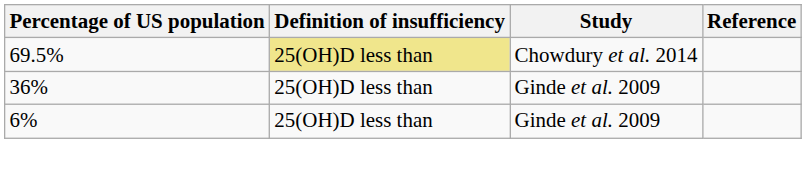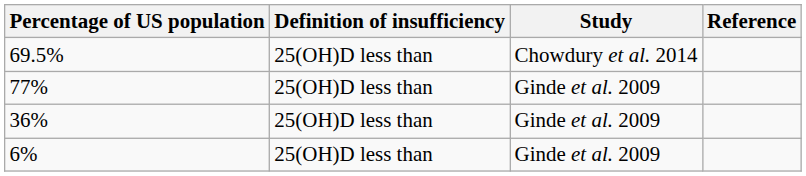 <table class="wikitable">
 <tr>
 <th>Percentage of US population</th>
 <th>Definition of insufficiency</th>
 <th>Study</th>
 <th>Reference</th>
 </tr>
 <tr>
 <td>69.5%</td>
-<td style="background: khaki;">25(OH)D less than </td>
+<td>25(OH)D less than </td>
 <td>Chowdury <em>et al.</em> 2014</td>
+<td></td>
+</tr>
+<tr>
+<td>77%</td>
+<td>25(OH)D less than </td>
+<td>Ginde <em>et al.</em> 2009</td>
 <td></td>
 </tr>
 <tr>
 <td>36%</td>
 <td>25(OH)D less than </td>
 <td>Ginde <em>et al.</em> 2009</td>
 <td></td>
 </tr>
 <tr>
 <td>6%</td>
 <td>25(OH)D less than </td>
 <td>Ginde <em>et al.</em> 2009</td>
 <td></td>
 </tr>
 </table>
